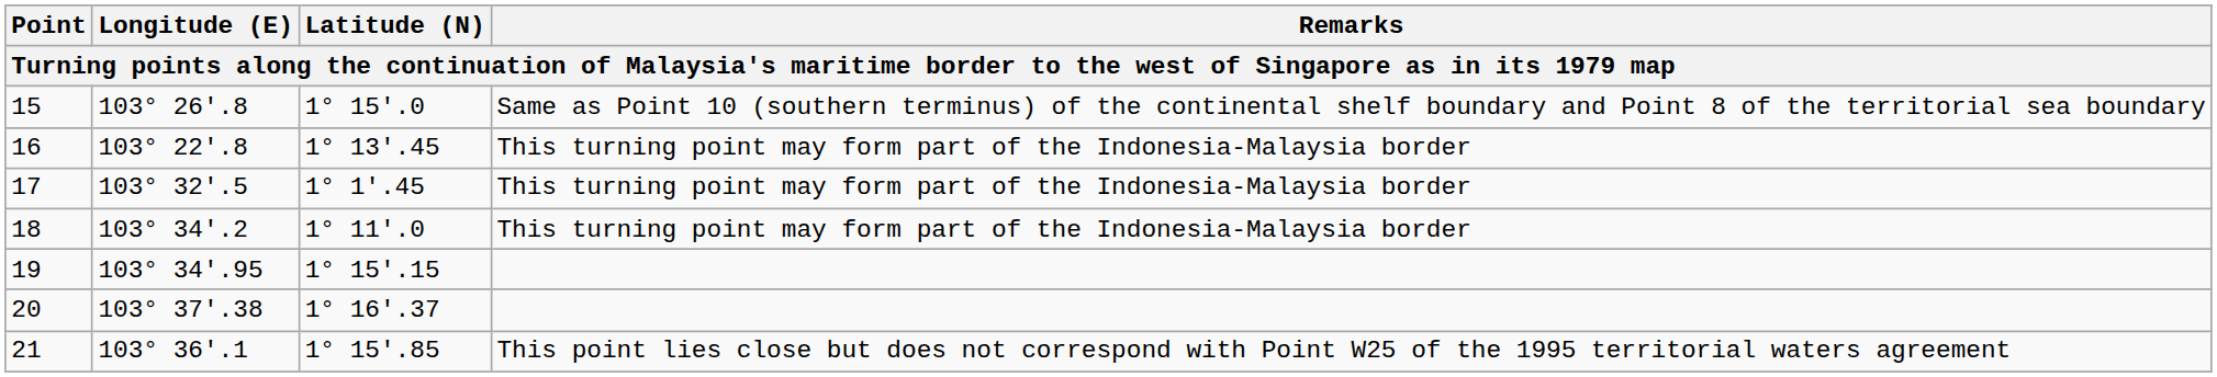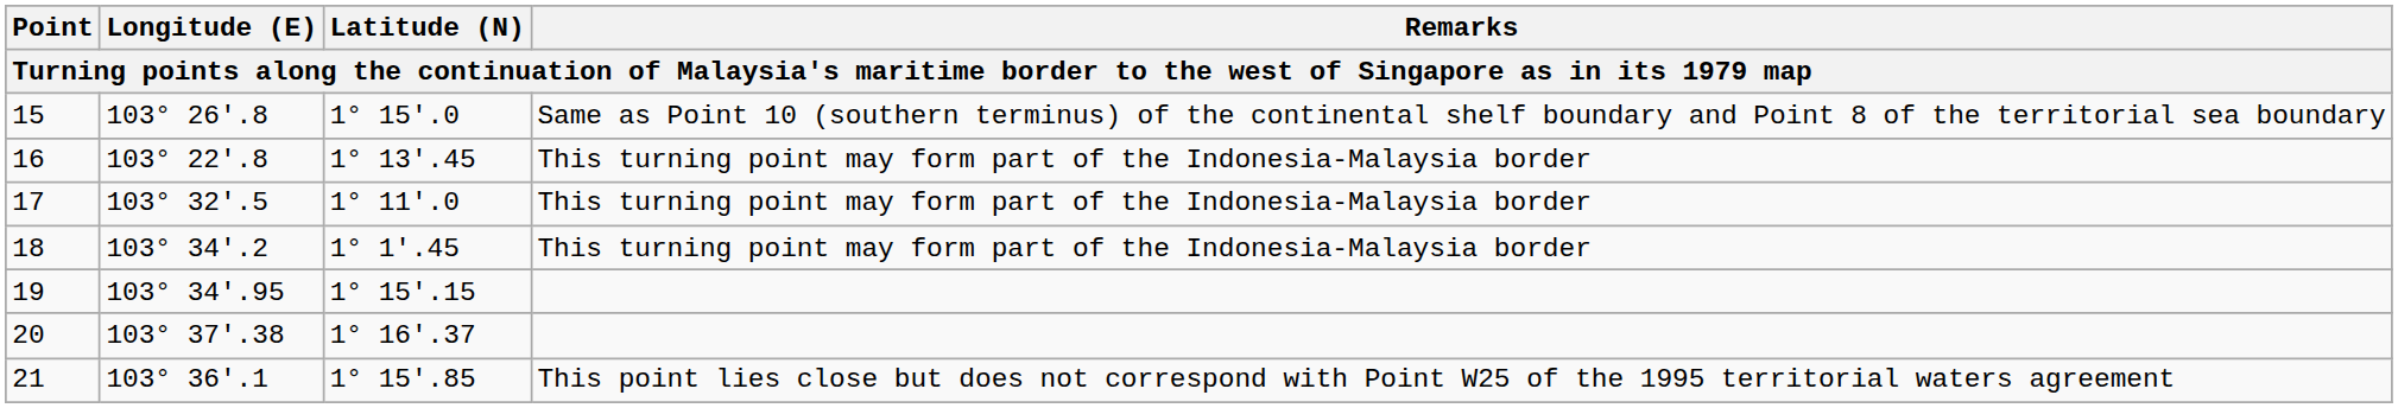 <table class="wikitable">
 <tr>
 <th>Point</th>
 <th>Longitude (E)</th>
 <th>Latitude (N)</th>
 <th>Remarks</th>
 </tr>
 <tr>
 <th colspan="5" style="text-align:left">Turning points along the continuation of Malaysia's maritime border to the west of Singapore as in its 1979 map</th>
 </tr>
 <tr>
 <td>15</td>
 <td>103° 26'.8</td>
 <td>1° 15'.0</td>
 <td>Same as Point 10 (southern terminus) of the continental shelf boundary and Point 8 of the territorial sea boundary</td>
 </tr>
 <tr>
 <td>16</td>
 <td>103° 22'.8</td>
 <td>1° 13'.45</td>
 <td>This turning point may form part of the Indonesia-Malaysia border</td>
 </tr>
 <tr>
 <td>17</td>
 <td>103° 32'.5</td>
-<td>1° 1'.45</td>
+<td>1° 11'.0</td>
 <td>This turning point may form part of the Indonesia-Malaysia border</td>
 </tr>
 <tr>
 <td>18</td>
 <td>103° 34'.2</td>
-<td>1° 11'.0</td>
+<td>1° 1'.45</td>
 <td>This turning point may form part of the Indonesia-Malaysia border</td>
 </tr>
 <tr>
 <td>19</td>
 <td>103° 34'.95</td>
 <td>1° 15'.15</td>
 <td></td>
 </tr>
 <tr>
 <td>20</td>
 <td>103° 37'.38</td>
 <td>1° 16'.37</td>
 <td></td>
 </tr>
 <tr>
 <td>21</td>
 <td>103° 36'.1</td>
 <td>1° 15'.85</td>
 <td>This point lies close but does not correspond with Point W25 of the 1995 territorial waters agreement</td>
 </tr>
 </table>
